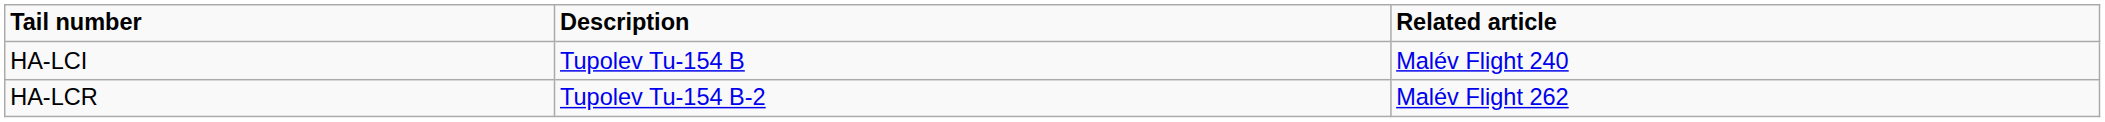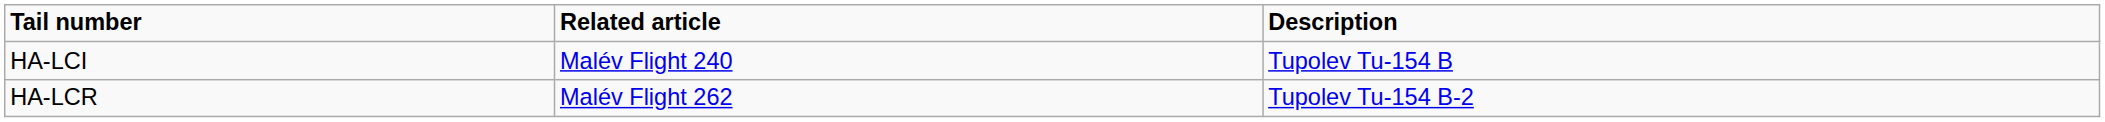 <table class="wikitable" width="90%">
 <tr>
 <td><strong>Tail number</strong></td>
+<td><strong>Related article</strong></td>
 <td><strong>Description</strong></td>
-<td><strong>Related article</strong></td>
 </tr>
 <tr>
 <td>HA-LCI</td>
+<td><a href='#'>Malév Flight 240</a></td>
 <td><a href='#'>Tupolev Tu-154 B</a></td>
-<td><a href='#'>Malév Flight 240</a></td>
 </tr>
 <tr>
 <td>HA-LCR</td>
+<td><a href='#'>Malév Flight 262</a></td>
 <td><a href='#'>Tupolev Tu-154 B-2</a></td>
-<td><a href='#'>Malév Flight 262</a></td>
 </tr>
 </table>
